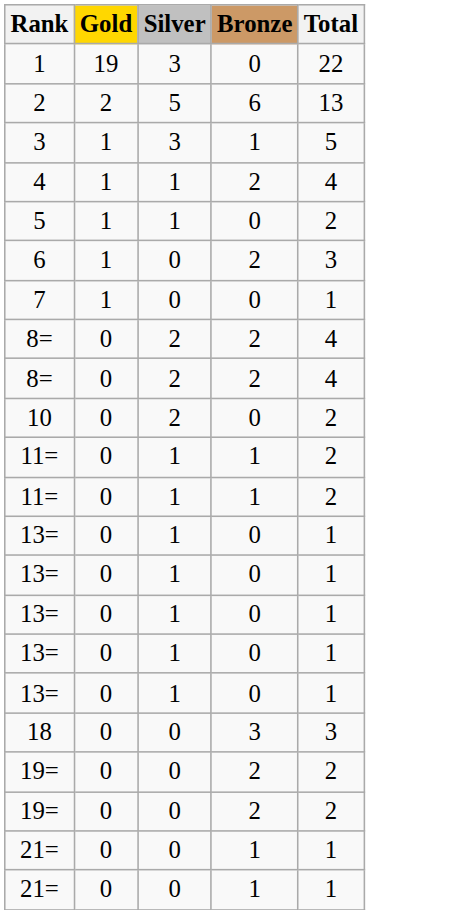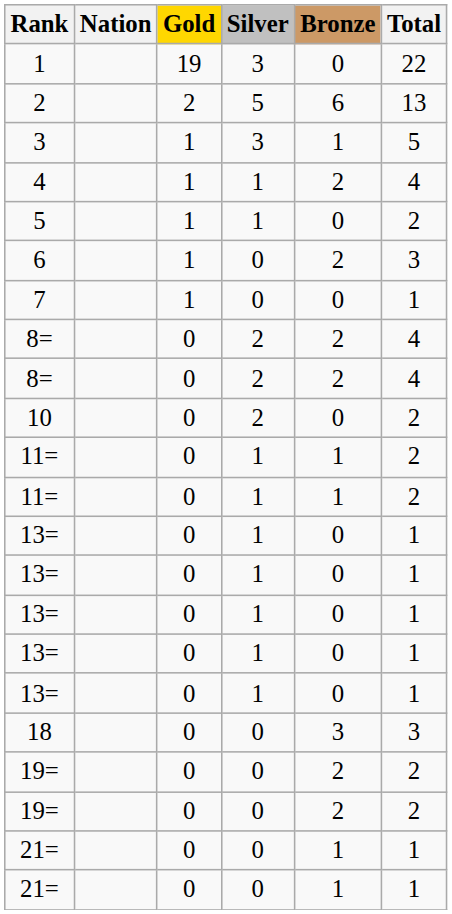 <table class="wikitable sortable" style="text-align:center">
 <tr>
 <th>Rank</th>
+<th>Nation</th>
 <th style="background-color:gold">Gold</th>
 <th style="background-color:silver">Silver</th>
 <th style="background-color:#cc9966">Bronze</th>
 <th>Total</th>
 </tr>
 <tr>
 <td>1</td>
+<td style="text-align:left"></td>
 <td>19</td>
 <td>3</td>
 <td>0</td>
 <td>22</td>
 </tr>
 <tr>
 <td>2</td>
+<td style="text-align:left"></td>
 <td>2</td>
 <td>5</td>
 <td>6</td>
 <td>13</td>
 </tr>
 <tr>
 <td>3</td>
+<td style="text-align:left"></td>
 <td>1</td>
 <td>3</td>
 <td>1</td>
 <td>5</td>
 </tr>
 <tr>
 <td>4</td>
+<td style="text-align:left"></td>
 <td>1</td>
 <td>1</td>
 <td>2</td>
 <td>4</td>
 </tr>
 <tr>
 <td>5</td>
+<td style="text-align:left"></td>
 <td>1</td>
 <td>1</td>
 <td>0</td>
 <td>2</td>
 </tr>
 <tr>
 <td>6</td>
+<td style="text-align:left"></td>
 <td>1</td>
 <td>0</td>
 <td>2</td>
 <td>3</td>
 </tr>
 <tr>
 <td>7</td>
+<td style="text-align:left"></td>
 <td>1</td>
 <td>0</td>
 <td>0</td>
 <td>1</td>
 </tr>
 <tr>
 <td>8=</td>
+<td style="text-align:left"></td>
 <td>0</td>
 <td>2</td>
 <td>2</td>
 <td>4</td>
 </tr>
 <tr>
 <td>8=</td>
+<td style="text-align:left"></td>
 <td>0</td>
 <td>2</td>
 <td>2</td>
 <td>4</td>
 </tr>
 <tr>
 <td>10</td>
+<td style="text-align:left"></td>
 <td>0</td>
 <td>2</td>
 <td>0</td>
 <td>2</td>
 </tr>
 <tr>
 <td>11=</td>
+<td style="text-align:left"></td>
 <td>0</td>
 <td>1</td>
 <td>1</td>
 <td>2</td>
 </tr>
 <tr>
 <td>11=</td>
+<td style="text-align:left"></td>
 <td>0</td>
 <td>1</td>
 <td>1</td>
 <td>2</td>
 </tr>
 <tr>
 <td>13=</td>
+<td style="text-align:left"></td>
 <td>0</td>
 <td>1</td>
 <td>0</td>
 <td>1</td>
 </tr>
 <tr>
 <td>13=</td>
+<td style="text-align:left"></td>
 <td>0</td>
 <td>1</td>
 <td>0</td>
 <td>1</td>
 </tr>
 <tr>
 <td>13=</td>
+<td style="text-align:left"></td>
 <td>0</td>
 <td>1</td>
 <td>0</td>
 <td>1</td>
 </tr>
 <tr>
 <td>13=</td>
+<td style="text-align:left"></td>
 <td>0</td>
 <td>1</td>
 <td>0</td>
 <td>1</td>
 </tr>
 <tr>
 <td>13=</td>
+<td style="text-align:left"></td>
 <td>0</td>
 <td>1</td>
 <td>0</td>
 <td>1</td>
 </tr>
 <tr>
 <td>18</td>
+<td style="text-align:left"></td>
 <td>0</td>
 <td>0</td>
 <td>3</td>
 <td>3</td>
 </tr>
 <tr>
 <td>19=</td>
+<td style="text-align:left"></td>
 <td>0</td>
 <td>0</td>
 <td>2</td>
 <td>2</td>
 </tr>
 <tr>
 <td>19=</td>
+<td style="text-align:left"></td>
 <td>0</td>
 <td>0</td>
 <td>2</td>
 <td>2</td>
 </tr>
 <tr>
 <td>21=</td>
+<td style="text-align:left"></td>
 <td>0</td>
 <td>0</td>
 <td>1</td>
 <td>1</td>
 </tr>
 <tr>
 <td>21=</td>
+<td style="text-align:left"></td>
 <td>0</td>
 <td>0</td>
 <td>1</td>
 <td>1</td>
 </tr>
 </table>
